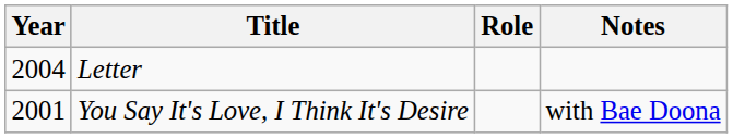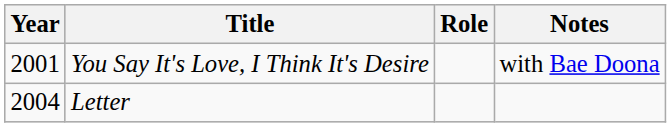 <table class="wikitable sortable">
 <tr>
 <th>Year</th>
 <th>Title</th>
 <th>Role</th>
 <th>Notes</th>
 </tr>
 <tr>
+<td>2001</td>
+<td><em>You Say It's Love, I Think It's Desire</em></td>
+<td></td>
+<td>with <a href='#'>Bae Doona</a></td>
+</tr>
+<tr>
 <td>2004</td>
 <td><em>Letter</em></td>
 <td></td>
 <td></td>
 </tr>
-<tr>
-<td>2001</td>
-<td><em>You Say It's Love, I Think It's Desire</em></td>
-<td></td>
-<td>with <a href='#'>Bae Doona</a></td>
-</tr>
 </table>
